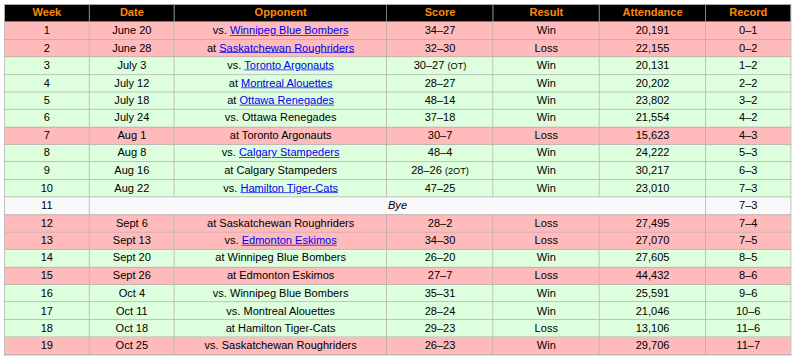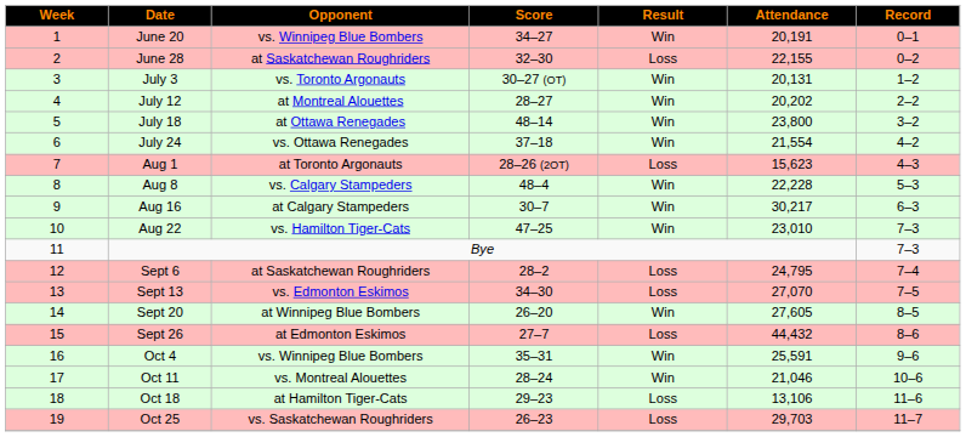 <table class="wikitable sortable">
 <tr>
 <th style="background:black;color:#FF8800;"  width="8%">Week</th>
 <th style="background:black;color:#FF8800;"  width="8%">Date</th>
 <th style="background:black;color:#FF8800;"  width="20%">Opponent</th>
 <th style="background:black;color:#FF8800;"  width="10%">Score</th>
 <th style="background:black;color:#FF8800;"  width="10%">Result</th>
 <th style="background:black;color:#FF8800;"  width="10%">Attendance</th>
 <th style="background:black;color:#FF8800;"  width="8%">Record</th>
 </tr>
 <tr align="center" bgcolor="ffbbbb">
 <td>1</td>
 <td>June 20</td>
 <td>vs. <a href='#'>Winnipeg Blue Bombers</a></td>
 <td>34–27</td>
 <td>Win</td>
 <td>20,191</td>
 <td>0–1</td>
 </tr>
 <tr align="center" bgcolor="ffbbbb">
 <td>2</td>
 <td>June 28</td>
 <td>at <a href='#'>Saskatchewan Roughriders</a></td>
 <td>32–30</td>
 <td>Loss</td>
 <td>22,155</td>
 <td>0–2</td>
 </tr>
 <tr align="center" bgcolor="ddffdd">
 <td>3</td>
 <td>July 3</td>
 <td>vs. <a href='#'>Toronto Argonauts</a></td>
 <td>30–27 <small>(OT)</small></td>
 <td>Win</td>
 <td>20,131</td>
 <td>1–2</td>
 </tr>
 <tr align="center" bgcolor="ddffdd">
 <td>4</td>
 <td>July 12</td>
 <td>at <a href='#'>Montreal Alouettes</a></td>
 <td>28–27</td>
 <td>Win</td>
 <td>20,202</td>
 <td>2–2</td>
 </tr>
 <tr align="center" bgcolor="ddffdd">
 <td>5</td>
 <td>July 18</td>
 <td>at <a href='#'>Ottawa Renegades</a></td>
 <td>48–14</td>
 <td>Win</td>
-<td>23,802</td>
+<td>23,800</td>
 <td>3–2</td>
 </tr>
 <tr align="center" bgcolor="ddffdd">
 <td>6</td>
 <td>July 24</td>
 <td>vs. Ottawa Renegades</td>
 <td>37–18</td>
 <td>Win</td>
 <td>21,554</td>
 <td>4–2</td>
 </tr>
 <tr align="center" bgcolor="ffbbbb">
 <td>7</td>
 <td>Aug 1</td>
 <td>at Toronto Argonauts</td>
-<td>30–7</td>
+<td>28–26 <small>(2OT)</small></td>
 <td>Loss</td>
 <td>15,623</td>
 <td>4–3</td>
 </tr>
 <tr align="center" bgcolor="ddffdd">
 <td>8</td>
 <td>Aug 8</td>
 <td>vs. <a href='#'>Calgary Stampeders</a></td>
 <td>48–4</td>
 <td>Win</td>
-<td>24,222</td>
+<td>22,228</td>
 <td>5–3</td>
 </tr>
 <tr align="center" bgcolor="ddffdd">
 <td>9</td>
 <td>Aug 16</td>
 <td>at Calgary Stampeders</td>
-<td>28–26 <small>(2OT)</small></td>
+<td>30–7</td>
 <td>Win</td>
 <td>30,217</td>
 <td>6–3</td>
 </tr>
 <tr align="center" bgcolor="ddffdd">
 <td>10</td>
 <td>Aug 22</td>
 <td>vs. <a href='#'>Hamilton Tiger-Cats</a></td>
 <td>47–25</td>
 <td>Win</td>
 <td>23,010</td>
 <td>7–3</td>
 </tr>
 <tr align="center">
 <td>11</td>
 <td colSpan=5 align="center"><em>Bye</em></td>
 <td>7–3</td>
 </tr>
 <tr align="center" bgcolor="ffbbbb">
 <td>12</td>
 <td>Sept 6</td>
 <td>at Saskatchewan Roughriders</td>
 <td>28–2</td>
 <td>Loss</td>
-<td>27,495</td>
+<td>24,795</td>
 <td>7–4</td>
 </tr>
 <tr align="center" bgcolor="ffbbbb">
 <td>13</td>
 <td>Sept 13</td>
 <td>vs. <a href='#'>Edmonton Eskimos</a></td>
 <td>34–30</td>
 <td>Loss</td>
 <td>27,070</td>
 <td>7–5</td>
 </tr>
 <tr align="center" bgcolor="ddffdd">
 <td>14</td>
 <td>Sept 20</td>
 <td>at Winnipeg Blue Bombers</td>
 <td>26–20</td>
 <td>Win</td>
 <td>27,605</td>
 <td>8–5</td>
 </tr>
 <tr align="center" bgcolor="ffbbbb">
 <td>15</td>
 <td>Sept 26</td>
 <td>at Edmonton Eskimos</td>
 <td>27–7</td>
 <td>Loss</td>
 <td>44,432</td>
 <td>8–6</td>
 </tr>
 <tr align="center" bgcolor="ddffdd">
 <td>16</td>
 <td>Oct 4</td>
 <td>vs. Winnipeg Blue Bombers</td>
 <td>35–31</td>
 <td>Win</td>
 <td>25,591</td>
 <td>9–6</td>
 </tr>
 <tr align="center" bgcolor="ddffdd">
 <td>17</td>
 <td>Oct 11</td>
 <td>vs. Montreal Alouettes</td>
 <td>28–24</td>
 <td>Win</td>
 <td>21,046</td>
 <td>10–6</td>
 </tr>
 <tr align="center" bgcolor="ddffdd">
 <td>18</td>
 <td>Oct 18</td>
 <td>at Hamilton Tiger-Cats</td>
 <td>29–23</td>
 <td>Loss</td>
 <td>13,106</td>
 <td>11–6</td>
 </tr>
 <tr align="center" bgcolor="ffbbbb">
 <td>19</td>
 <td>Oct 25</td>
 <td>vs. Saskatchewan Roughriders</td>
 <td>26–23</td>
-<td>Win</td>
-<td>29,706</td>
+<td>Loss</td>
+<td>29,703</td>
 <td>11–7</td>
 </tr>
 <tr>
 </tr>
 </table>
